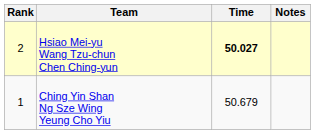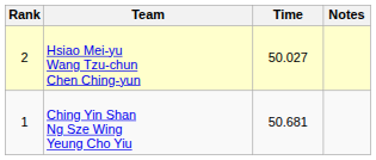 <table class=wikitable style="text-align:center">
 <tr>
 <th width=40>Rank</th>
 <th width=250>Team</th>
 <th width=80>Time</th>
 <th width=50>Notes</th>
 </tr>
 <tr bgcolor="ffffcc">
 <td>2</td>
 <td align=left><br><a href='#'>Hsiao Mei-yu</a><br><a href='#'>Wang Tzu-chun</a><br><a href='#'>Chen Ching-yun</a></td>
-<td><strong>50.027</strong></td>
+<td>50.027</td>
 <td></td>
 </tr>
 <tr>
 <td>1</td>
 <td align=left><br><a href='#'>Ching Yin Shan</a><br><a href='#'>Ng Sze Wing</a><br><a href='#'>Yeung Cho Yiu</a></td>
-<td>50.679</td>
+<td>50.681</td>
 <td></td>
 </tr>
 </table>
